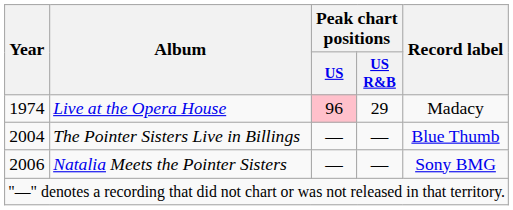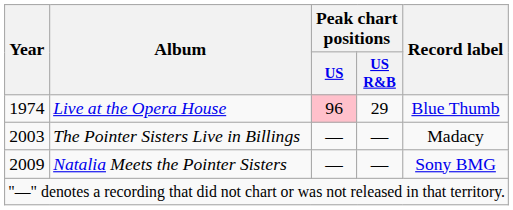 <table class="wikitable" style="text-align:center;">
 <tr>
 <th rowspan="2">Year</th>
 <th rowspan="2">Album</th>
 <th colspan="2">Peak chart positions</th>
 <th rowspan="2">Record label</th>
 </tr>
 <tr style="font-size:smaller;">
 <th width="35"><a href='#'>US</a><br></th>
 <th width="35"><a href='#'>US<br>R&B</a><br></th>
 </tr>
 <tr>
 <td>1974</td>
 <td align="left"><em><a href='#'>Live at the Opera House</a></em></td>
 <td style="background: pink;">96</td>
 <td>29</td>
+<td><a href='#'>Blue Thumb</a></td>
+</tr>
+<tr>
+<td>2003</td>
+<td align="left"><em>The Pointer Sisters Live in Billings</em></td>
+<td>—</td>
+<td>—</td>
 <td>Madacy</td>
 </tr>
 <tr>
-<td>2004</td>
-<td align="left"><em>The Pointer Sisters Live in Billings</em></td>
-<td>—</td>
-<td>—</td>
-<td><a href='#'>Blue Thumb</a></td>
-</tr>
-<tr>
-<td>2006</td>
+<td>2009</td>
 <td align="left"><em><a href='#'>Natalia</a> Meets the Pointer Sisters</em></td>
 <td>—</td>
 <td>—</td>
 <td><a href='#'>Sony BMG</a></td>
 </tr>
 <tr>
 <td colspan="18" style="font-size:90%">"—" denotes a recording that did not chart or was not released in that territory.</td>
 </tr>
 </table>
